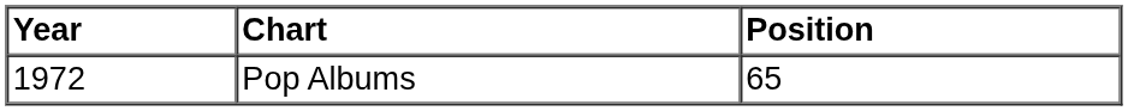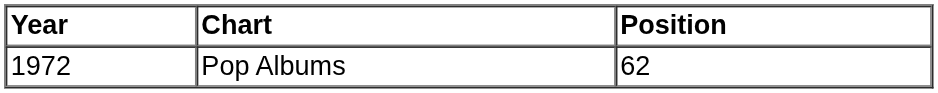 <table border=1 cellspacing=0 cellpadding=2 width="550px">
 <tr>
 <th align="left">Year</th>
 <th align="left">Chart</th>
 <th align="left">Position</th>
 </tr>
 <tr>
 <td align="left">1972</td>
 <td align="left">Pop Albums</td>
-<td align="left">65</td>
+<td align="left">62</td>
 </tr>
 <tr>
 </tr>
 </table>
